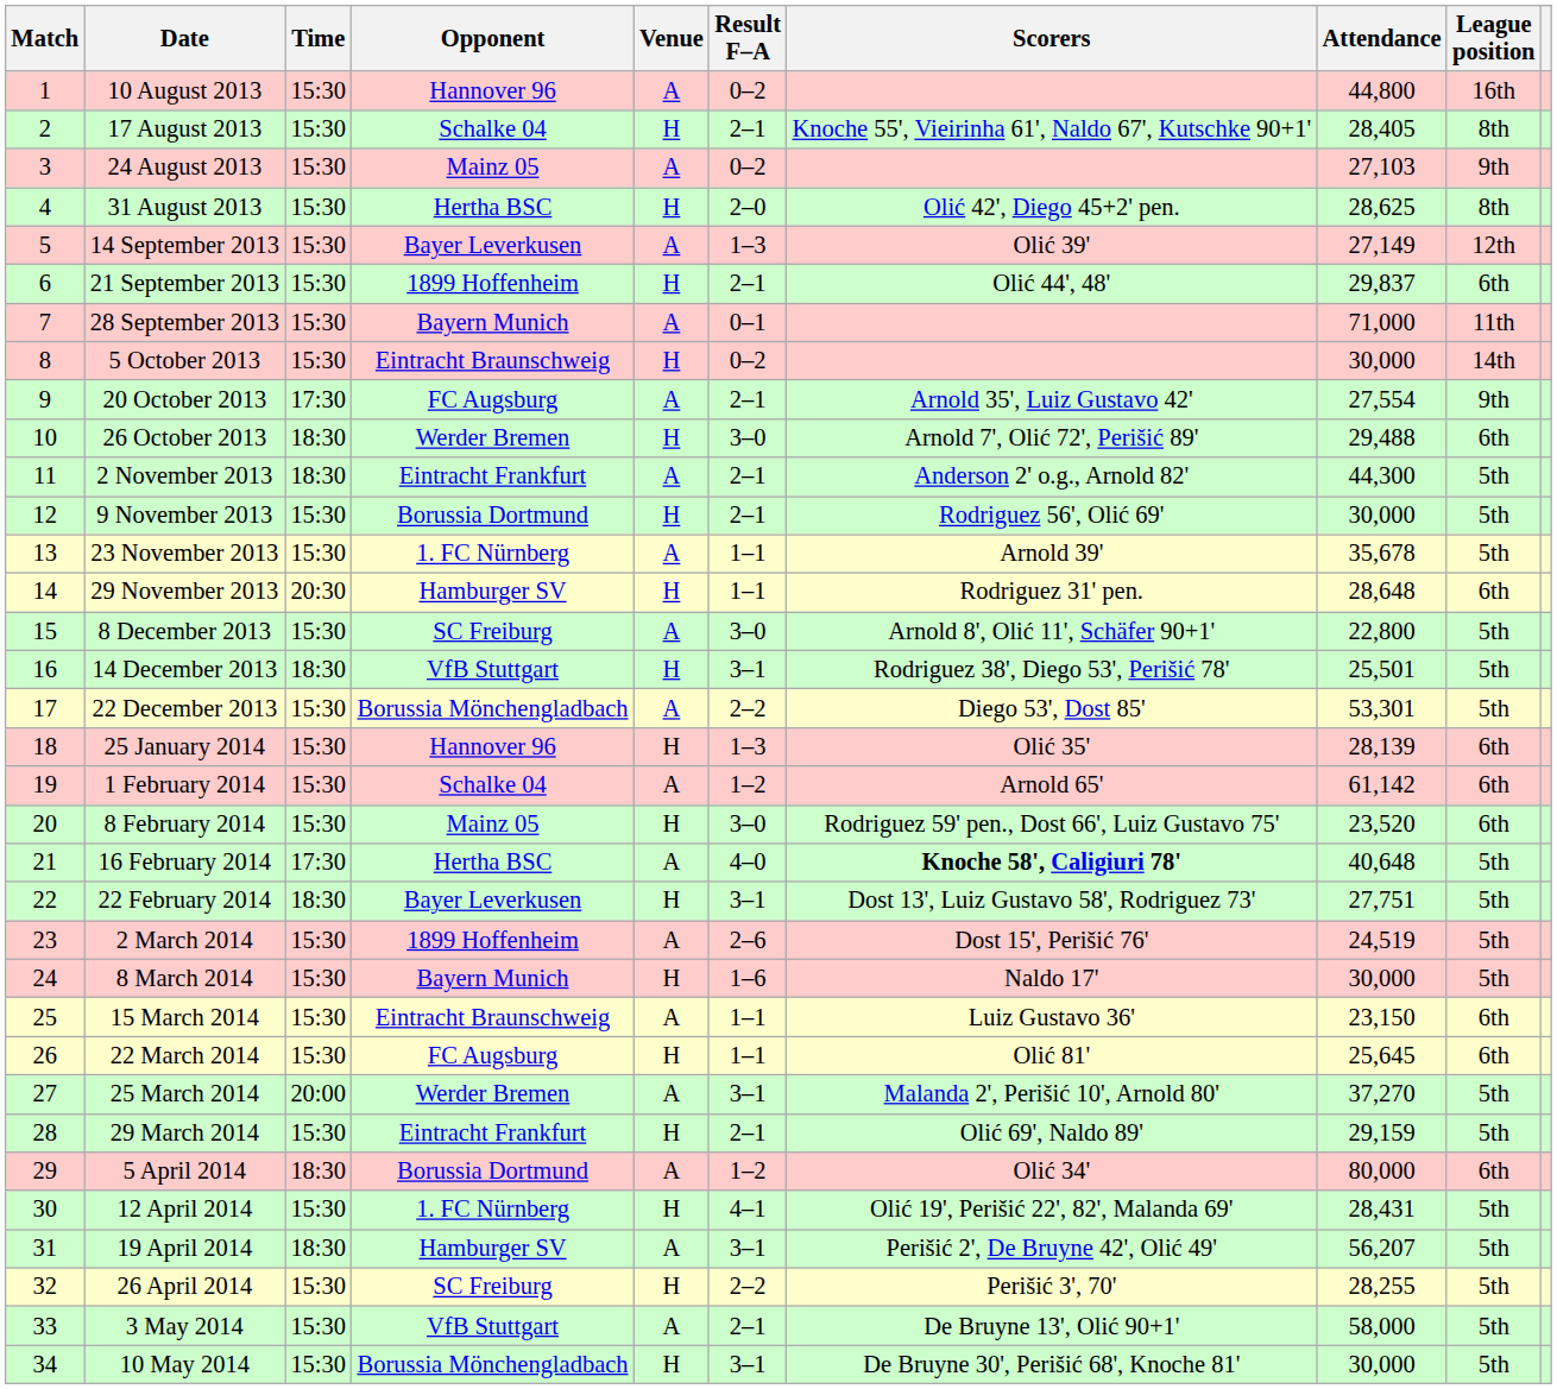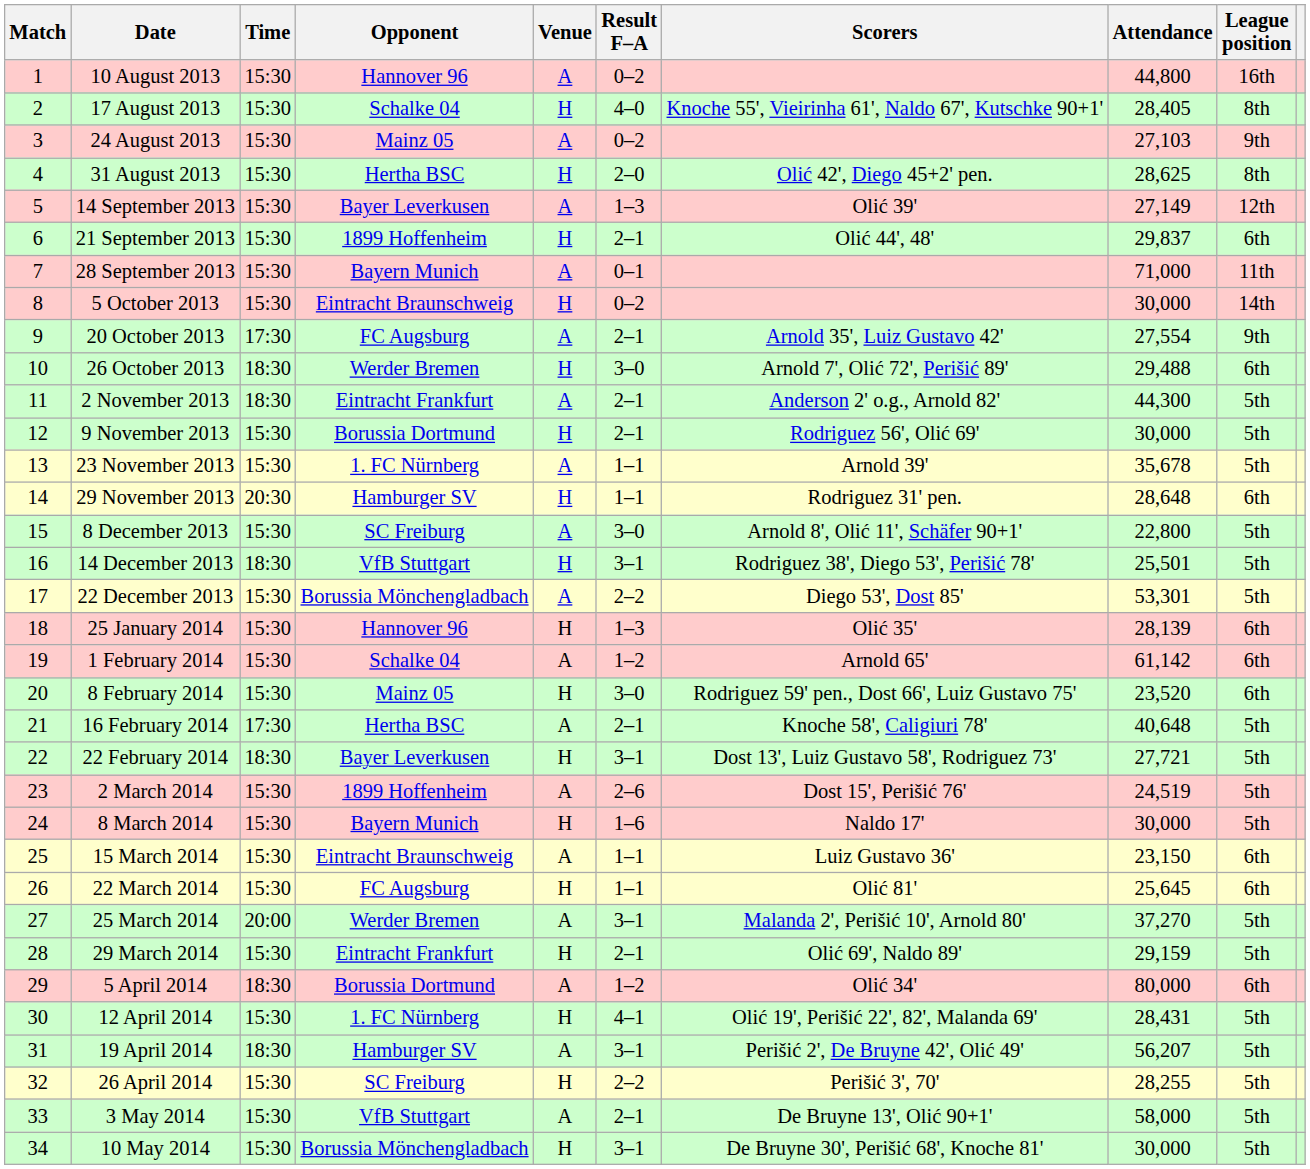 <table class="wikitable sortable" style="text-align:center">
 <tr>
 <th>Match</th>
 <th>Date</th>
 <th>Time</th>
 <th>Opponent</th>
 <th>Venue</th>
 <th>Result<br>F–A</th>
 <th class="unsortable">Scorers</th>
 <th>Attendance</th>
 <th>League<br>position</th>
 <th class="unsortable"></th>
 </tr>
 <tr style="background:#fcc">
 <td>1</td>
 <td>10 August 2013</td>
 <td>15:30</td>
 <td><a href='#'>Hannover 96</a></td>
 <td><a href='#'>A</a></td>
 <td>0–2</td>
 <td></td>
 <td>44,800</td>
 <td>16th</td>
 <td></td>
 </tr>
 <tr style="background:#cfc">
 <td>2</td>
 <td>17 August 2013</td>
 <td>15:30</td>
 <td><a href='#'>Schalke 04</a></td>
 <td><a href='#'>H</a></td>
-<td>2–1</td>
+<td>4–0</td>
 <td><a href='#'>Knoche</a> 55', <a href='#'>Vieirinha</a> 61', <a href='#'>Naldo</a> 67', <a href='#'>Kutschke</a> 90+1'</td>
 <td>28,405</td>
 <td>8th</td>
 <td></td>
 </tr>
 <tr style="background:#fcc">
 <td>3</td>
 <td>24 August 2013</td>
 <td>15:30</td>
 <td><a href='#'>Mainz 05</a></td>
 <td><a href='#'>A</a></td>
 <td>0–2</td>
 <td></td>
 <td>27,103</td>
 <td>9th</td>
 <td></td>
 </tr>
 <tr style="background:#cfc">
 <td>4</td>
 <td>31 August 2013</td>
 <td>15:30</td>
 <td><a href='#'>Hertha BSC</a></td>
 <td><a href='#'>H</a></td>
 <td>2–0</td>
 <td><a href='#'>Olić</a> 42', <a href='#'>Diego</a> 45+2' pen.</td>
 <td>28,625</td>
 <td>8th</td>
 <td></td>
 </tr>
 <tr style="background:#fcc">
 <td>5</td>
 <td>14 September 2013</td>
 <td>15:30</td>
 <td><a href='#'>Bayer Leverkusen</a></td>
 <td><a href='#'>A</a></td>
 <td>1–3</td>
 <td>Olić 39'</td>
 <td>27,149</td>
 <td>12th</td>
 <td></td>
 </tr>
 <tr style="background:#cfc">
 <td>6</td>
 <td>21 September 2013</td>
 <td>15:30</td>
 <td><a href='#'>1899 Hoffenheim</a></td>
 <td><a href='#'>H</a></td>
 <td>2–1</td>
 <td>Olić 44', 48'</td>
 <td>29,837</td>
 <td>6th</td>
 <td></td>
 </tr>
 <tr style="background:#fcc">
 <td>7</td>
 <td>28 September 2013</td>
 <td>15:30</td>
 <td><a href='#'>Bayern Munich</a></td>
 <td><a href='#'>A</a></td>
 <td>0–1</td>
 <td></td>
 <td>71,000</td>
 <td>11th</td>
 <td></td>
 </tr>
 <tr style="background:#fcc">
 <td>8</td>
 <td>5 October 2013</td>
 <td>15:30</td>
 <td><a href='#'>Eintracht Braunschweig</a></td>
 <td><a href='#'>H</a></td>
 <td>0–2</td>
 <td></td>
 <td>30,000</td>
 <td>14th</td>
 <td></td>
 </tr>
 <tr style="background:#cfc">
 <td>9</td>
 <td>20 October 2013</td>
 <td>17:30</td>
 <td><a href='#'>FC Augsburg</a></td>
 <td><a href='#'>A</a></td>
 <td>2–1</td>
 <td><a href='#'>Arnold</a> 35', <a href='#'>Luiz Gustavo</a> 42'</td>
 <td>27,554</td>
 <td>9th</td>
 <td></td>
 </tr>
 <tr style="background:#cfc">
 <td>10</td>
 <td>26 October 2013</td>
 <td>18:30</td>
 <td><a href='#'>Werder Bremen</a></td>
 <td><a href='#'>H</a></td>
 <td>3–0</td>
 <td>Arnold 7', Olić 72', <a href='#'>Perišić</a> 89'</td>
 <td>29,488</td>
 <td>6th</td>
 <td></td>
 </tr>
 <tr style="background:#cfc">
 <td>11</td>
 <td>2 November 2013</td>
 <td>18:30</td>
 <td><a href='#'>Eintracht Frankfurt</a></td>
 <td><a href='#'>A</a></td>
 <td>2–1</td>
 <td><a href='#'>Anderson</a> 2' o.g., Arnold 82'</td>
 <td>44,300</td>
 <td>5th</td>
 <td></td>
 </tr>
 <tr style="background:#cfc">
 <td>12</td>
 <td>9 November 2013</td>
 <td>15:30</td>
 <td><a href='#'>Borussia Dortmund</a></td>
 <td><a href='#'>H</a></td>
 <td>2–1</td>
 <td><a href='#'>Rodriguez</a> 56', Olić 69'</td>
 <td>30,000</td>
 <td>5th</td>
 <td></td>
 </tr>
 <tr style="background:#ffc">
 <td>13</td>
 <td>23 November 2013</td>
 <td>15:30</td>
 <td><a href='#'>1. FC Nürnberg</a></td>
 <td><a href='#'>A</a></td>
 <td>1–1</td>
 <td>Arnold 39'</td>
 <td>35,678</td>
 <td>5th</td>
 <td></td>
 </tr>
 <tr style="background:#ffc">
 <td>14</td>
 <td>29 November 2013</td>
 <td>20:30</td>
 <td><a href='#'>Hamburger SV</a></td>
 <td><a href='#'>H</a></td>
 <td>1–1</td>
 <td>Rodriguez 31' pen.</td>
 <td>28,648</td>
 <td>6th</td>
 <td></td>
 </tr>
 <tr style="background:#cfc">
 <td>15</td>
 <td>8 December 2013</td>
 <td>15:30</td>
 <td><a href='#'>SC Freiburg</a></td>
 <td><a href='#'>A</a></td>
 <td>3–0</td>
 <td>Arnold 8', Olić 11', <a href='#'>Schäfer</a> 90+1'</td>
 <td>22,800</td>
 <td>5th</td>
 <td></td>
 </tr>
 <tr style="background:#cfc">
 <td>16</td>
 <td>14 December 2013</td>
 <td>18:30</td>
 <td><a href='#'>VfB Stuttgart</a></td>
 <td><a href='#'>H</a></td>
 <td>3–1</td>
 <td>Rodriguez 38', Diego 53', <a href='#'>Perišić</a> 78'</td>
 <td>25,501</td>
 <td>5th</td>
 <td></td>
 </tr>
 <tr style="background:#ffc">
 <td>17</td>
 <td>22 December 2013</td>
 <td>15:30</td>
 <td><a href='#'>Borussia Mönchengladbach</a></td>
 <td><a href='#'>A</a></td>
 <td>2–2</td>
 <td>Diego 53', <a href='#'>Dost</a> 85'</td>
 <td>53,301</td>
 <td>5th</td>
 <td></td>
 </tr>
 <tr style="background:#fcc">
 <td>18</td>
 <td>25 January 2014</td>
 <td>15:30</td>
 <td><a href='#'>Hannover 96</a></td>
 <td>H</td>
 <td>1–3</td>
 <td>Olić 35'</td>
 <td>28,139</td>
 <td>6th</td>
 <td></td>
 </tr>
 <tr style="background:#fcc">
 <td>19</td>
 <td>1 February 2014</td>
 <td>15:30</td>
 <td><a href='#'>Schalke 04</a></td>
 <td>A</td>
 <td>1–2</td>
 <td>Arnold 65'</td>
 <td>61,142</td>
 <td>6th</td>
 <td></td>
 </tr>
 <tr style="background:#cfc">
 <td>20</td>
 <td>8 February 2014</td>
 <td>15:30</td>
 <td><a href='#'>Mainz 05</a></td>
 <td>H</td>
 <td>3–0</td>
 <td>Rodriguez 59' pen., Dost 66', Luiz Gustavo 75'</td>
 <td>23,520</td>
 <td>6th</td>
 <td></td>
 </tr>
 <tr style="background:#cfc">
 <td>21</td>
 <td>16 February 2014</td>
 <td>17:30</td>
 <td><a href='#'>Hertha BSC</a></td>
 <td>A</td>
-<td>4–0</td>
-<td><strong>Knoche 58', <a href='#'>Caligiuri</a> 78'</strong></td>
+<td>2–1</td>
+<td>Knoche 58', <a href='#'>Caligiuri</a> 78'</td>
 <td>40,648</td>
 <td>5th</td>
 <td></td>
 </tr>
 <tr style="background:#cfc">
 <td>22</td>
 <td>22 February 2014</td>
 <td>18:30</td>
 <td><a href='#'>Bayer Leverkusen</a></td>
 <td>H</td>
 <td>3–1</td>
 <td>Dost 13', Luiz Gustavo 58', Rodriguez 73'</td>
-<td>27,751</td>
+<td>27,721</td>
 <td>5th</td>
 <td></td>
 </tr>
 <tr style="background:#fcc">
 <td>23</td>
 <td>2 March 2014</td>
 <td>15:30</td>
 <td><a href='#'>1899 Hoffenheim</a></td>
 <td>A</td>
 <td>2–6</td>
 <td>Dost 15', Perišić 76'</td>
 <td>24,519</td>
 <td>5th</td>
 <td></td>
 </tr>
 <tr style="background:#fcc">
 <td>24</td>
 <td>8 March 2014</td>
 <td>15:30</td>
 <td><a href='#'>Bayern Munich</a></td>
 <td>H</td>
 <td>1–6</td>
 <td>Naldo 17'</td>
 <td>30,000</td>
 <td>5th</td>
 <td></td>
 </tr>
 <tr style="background:#ffc">
 <td>25</td>
 <td>15 March 2014</td>
 <td>15:30</td>
 <td><a href='#'>Eintracht Braunschweig</a></td>
 <td>A</td>
 <td>1–1</td>
 <td>Luiz Gustavo 36'</td>
 <td>23,150</td>
 <td>6th</td>
 <td></td>
 </tr>
 <tr style="background:#ffc">
 <td>26</td>
 <td>22 March 2014</td>
 <td>15:30</td>
 <td><a href='#'>FC Augsburg</a></td>
 <td>H</td>
 <td>1–1</td>
 <td>Olić 81'</td>
 <td>25,645</td>
 <td>6th</td>
 <td></td>
 </tr>
 <tr style="background:#cfc">
 <td>27</td>
 <td>25 March 2014</td>
 <td>20:00</td>
 <td><a href='#'>Werder Bremen</a></td>
 <td>A</td>
 <td>3–1</td>
 <td><a href='#'>Malanda</a> 2', Perišić 10', Arnold 80'</td>
 <td>37,270</td>
 <td>5th</td>
 <td></td>
 </tr>
 <tr style="background:#cfc">
 <td>28</td>
 <td>29 March 2014</td>
 <td>15:30</td>
 <td><a href='#'>Eintracht Frankfurt</a></td>
 <td>H</td>
 <td>2–1</td>
 <td>Olić 69', Naldo 89'</td>
 <td>29,159</td>
 <td>5th</td>
 <td></td>
 </tr>
 <tr style="background:#fcc">
 <td>29</td>
 <td>5 April 2014</td>
 <td>18:30</td>
 <td><a href='#'>Borussia Dortmund</a></td>
 <td>A</td>
 <td>1–2</td>
 <td>Olić 34'</td>
 <td>80,000</td>
 <td>6th</td>
 <td></td>
 </tr>
 <tr style="background:#cfc">
 <td>30</td>
 <td>12 April 2014</td>
 <td>15:30</td>
 <td><a href='#'>1. FC Nürnberg</a></td>
 <td>H</td>
 <td>4–1</td>
 <td>Olić 19', Perišić 22', 82', Malanda 69'</td>
 <td>28,431</td>
 <td>5th</td>
 <td></td>
 </tr>
 <tr style="background:#cfc">
 <td>31</td>
 <td>19 April 2014</td>
 <td>18:30</td>
 <td><a href='#'>Hamburger SV</a></td>
 <td>A</td>
 <td>3–1</td>
 <td>Perišić 2', <a href='#'>De Bruyne</a> 42', Olić 49'</td>
 <td>56,207</td>
 <td>5th</td>
 <td></td>
 </tr>
 <tr style="background:#ffc">
 <td>32</td>
 <td>26 April 2014</td>
 <td>15:30</td>
 <td><a href='#'>SC Freiburg</a></td>
 <td>H</td>
 <td>2–2</td>
 <td>Perišić 3', 70'</td>
 <td>28,255</td>
 <td>5th</td>
 <td></td>
 </tr>
 <tr style="background:#cfc">
 <td>33</td>
 <td>3 May 2014</td>
 <td>15:30</td>
 <td><a href='#'>VfB Stuttgart</a></td>
 <td>A</td>
 <td>2–1</td>
 <td>De Bruyne 13', Olić 90+1'</td>
 <td>58,000</td>
 <td>5th</td>
 <td></td>
 </tr>
 <tr style="background:#cfc">
 <td>34</td>
 <td>10 May 2014</td>
 <td>15:30</td>
 <td><a href='#'>Borussia Mönchengladbach</a></td>
 <td>H</td>
 <td>3–1</td>
 <td>De Bruyne 30', Perišić 68', Knoche 81'</td>
 <td>30,000</td>
 <td>5th</td>
 <td></td>
 </tr>
 </table>
